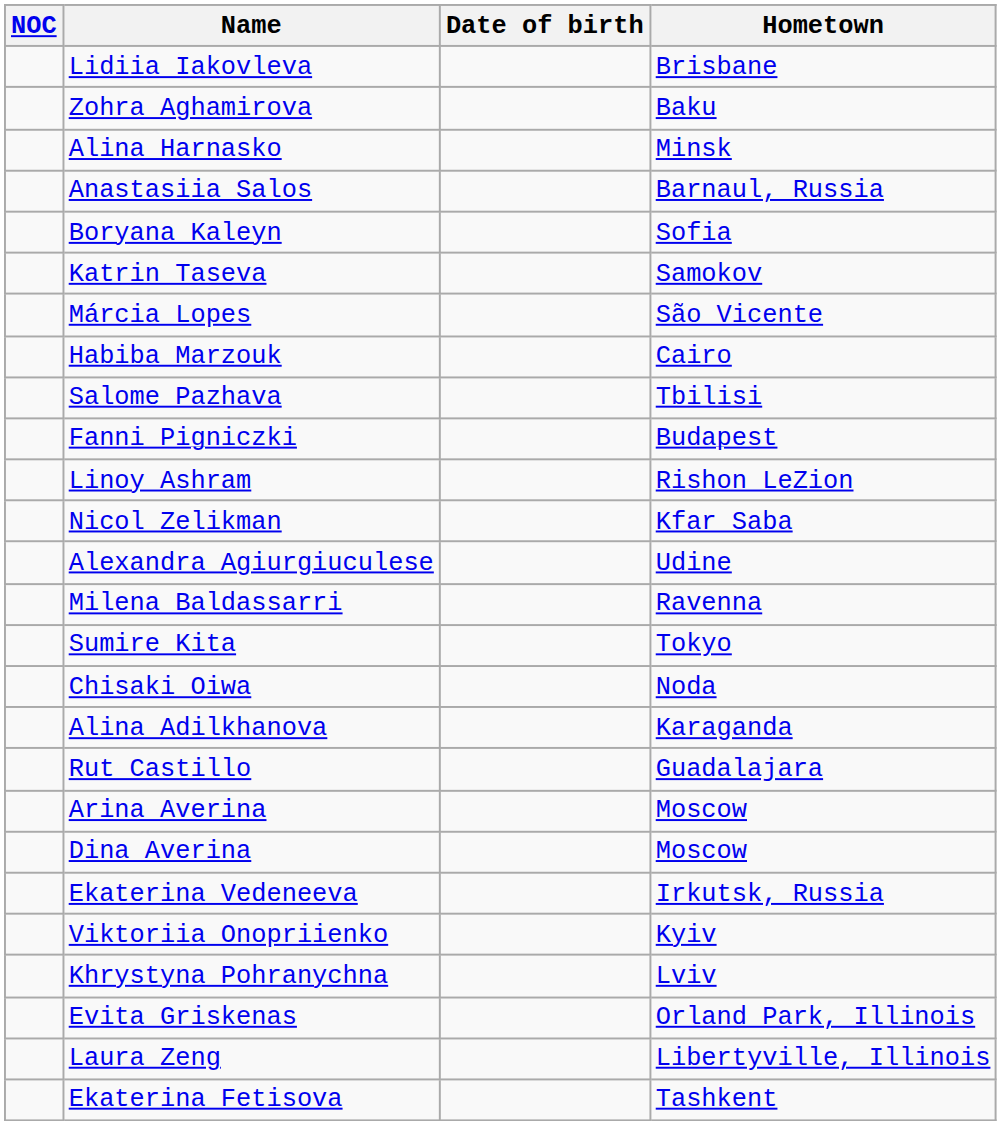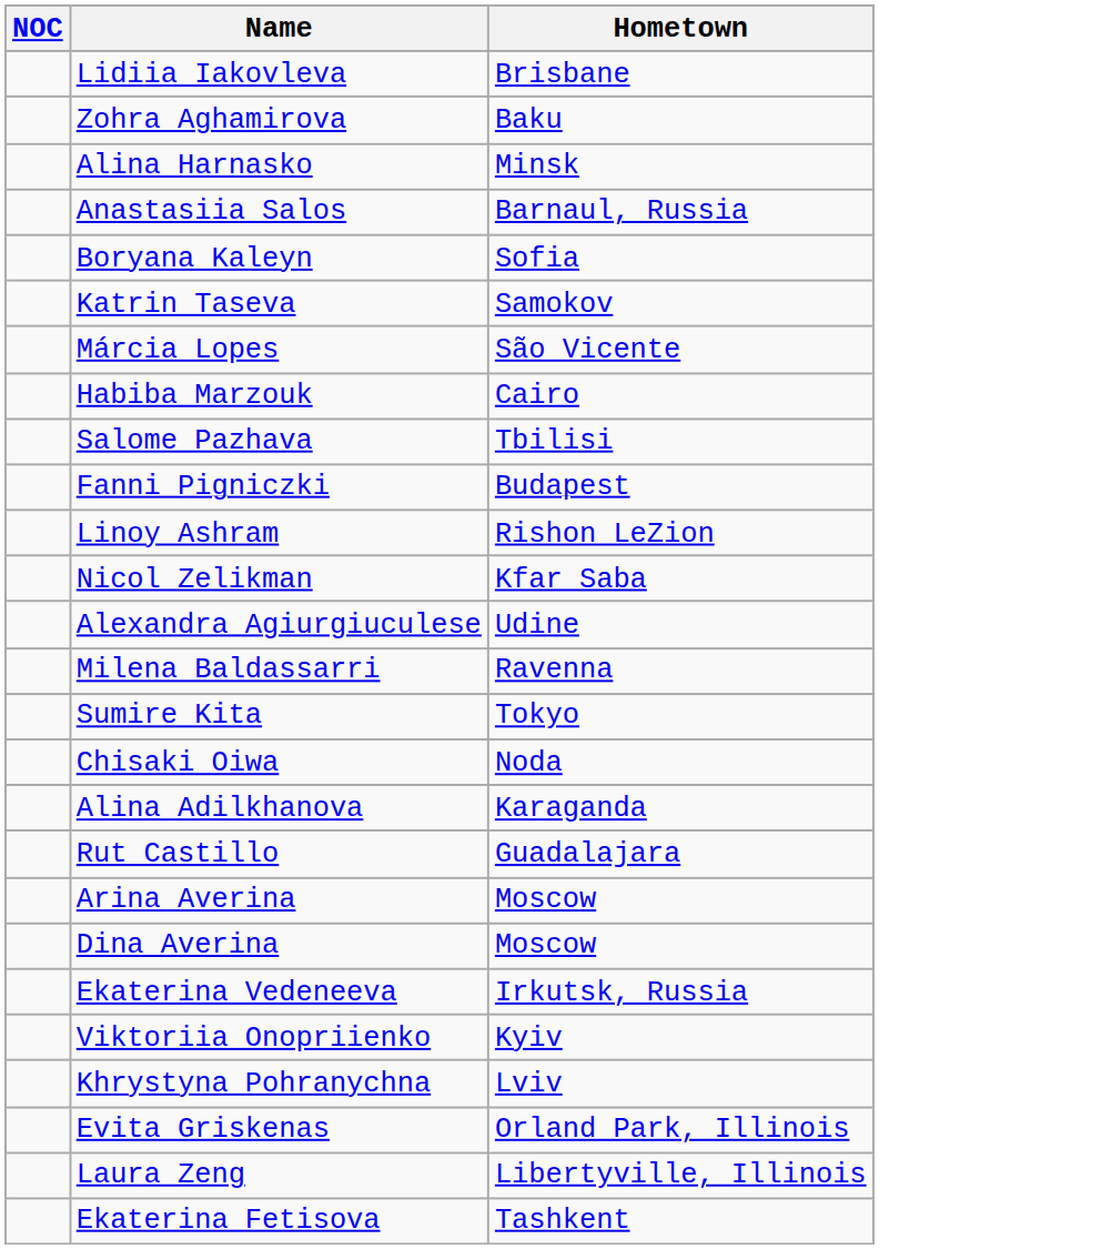 <table class="wikitable sortable">
 <tr>
 <th><a href='#'>NOC</a></th>
 <th>Name</th>
-<th>Date of birth</th>
 <th>Hometown</th>
 </tr>
 <tr>
 <td></td>
 <td><a href='#'>Lidiia Iakovleva</a></td>
-<td></td>
 <td><a href='#'>Brisbane</a></td>
 </tr>
 <tr>
 <td></td>
 <td><a href='#'>Zohra Aghamirova</a></td>
-<td></td>
 <td><a href='#'>Baku</a></td>
 </tr>
 <tr>
 <td></td>
 <td><a href='#'>Alina Harnasko</a></td>
-<td></td>
 <td><a href='#'>Minsk</a></td>
 </tr>
 <tr>
 <td></td>
 <td><a href='#'>Anastasiia Salos</a></td>
-<td></td>
 <td><a href='#'>Barnaul, Russia</a></td>
 </tr>
 <tr>
 <td></td>
 <td><a href='#'>Boryana Kaleyn</a></td>
-<td></td>
 <td><a href='#'>Sofia</a></td>
 </tr>
 <tr>
 <td></td>
 <td><a href='#'>Katrin Taseva</a></td>
-<td></td>
 <td><a href='#'>Samokov</a></td>
 </tr>
 <tr>
 <td></td>
 <td><a href='#'>Márcia Lopes</a></td>
-<td></td>
 <td><a href='#'>São Vicente</a></td>
 </tr>
 <tr>
 <td></td>
 <td><a href='#'>Habiba Marzouk</a></td>
-<td></td>
 <td><a href='#'>Cairo</a></td>
 </tr>
 <tr>
 <td></td>
 <td><a href='#'>Salome Pazhava</a></td>
-<td></td>
 <td><a href='#'>Tbilisi</a></td>
 </tr>
 <tr>
 <td></td>
 <td><a href='#'>Fanni Pigniczki</a></td>
-<td></td>
 <td><a href='#'>Budapest</a></td>
 </tr>
 <tr>
 <td></td>
 <td><a href='#'>Linoy Ashram</a></td>
-<td></td>
 <td><a href='#'>Rishon LeZion</a></td>
 </tr>
 <tr>
 <td></td>
 <td><a href='#'>Nicol Zelikman</a></td>
-<td></td>
 <td><a href='#'>Kfar Saba</a></td>
 </tr>
 <tr>
 <td></td>
 <td><a href='#'>Alexandra Agiurgiuculese</a></td>
-<td></td>
 <td><a href='#'>Udine</a></td>
 </tr>
 <tr>
 <td></td>
 <td><a href='#'>Milena Baldassarri</a></td>
-<td></td>
 <td><a href='#'>Ravenna</a></td>
 </tr>
 <tr>
 <td></td>
 <td><a href='#'>Sumire Kita</a></td>
-<td></td>
 <td><a href='#'>Tokyo</a></td>
 </tr>
 <tr>
 <td></td>
 <td><a href='#'>Chisaki Oiwa</a></td>
-<td></td>
 <td><a href='#'>Noda</a></td>
 </tr>
 <tr>
 <td></td>
 <td><a href='#'>Alina Adilkhanova</a></td>
-<td></td>
 <td><a href='#'>Karaganda</a></td>
 </tr>
 <tr>
 <td></td>
 <td><a href='#'>Rut Castillo</a></td>
-<td></td>
 <td><a href='#'>Guadalajara</a></td>
 </tr>
 <tr>
 <td></td>
 <td><a href='#'>Arina Averina</a></td>
-<td></td>
 <td><a href='#'>Moscow</a></td>
 </tr>
 <tr>
 <td></td>
 <td><a href='#'>Dina Averina</a></td>
-<td></td>
 <td><a href='#'>Moscow</a></td>
 </tr>
 <tr>
 <td></td>
 <td><a href='#'>Ekaterina Vedeneeva</a></td>
-<td></td>
 <td><a href='#'>Irkutsk, Russia</a></td>
 </tr>
 <tr>
 <td></td>
 <td><a href='#'>Viktoriia Onopriienko</a></td>
-<td></td>
 <td><a href='#'>Kyiv</a></td>
 </tr>
 <tr>
 <td></td>
 <td><a href='#'>Khrystyna Pohranychna</a></td>
-<td></td>
 <td><a href='#'>Lviv</a></td>
 </tr>
 <tr>
 <td></td>
 <td><a href='#'>Evita Griskenas</a></td>
-<td></td>
 <td><a href='#'>Orland Park, Illinois</a></td>
 </tr>
 <tr>
 <td></td>
 <td><a href='#'>Laura Zeng</a></td>
-<td></td>
 <td><a href='#'>Libertyville, Illinois</a></td>
 </tr>
 <tr>
 <td></td>
 <td><a href='#'>Ekaterina Fetisova</a></td>
-<td></td>
 <td><a href='#'>Tashkent</a></td>
 </tr>
 </table>
